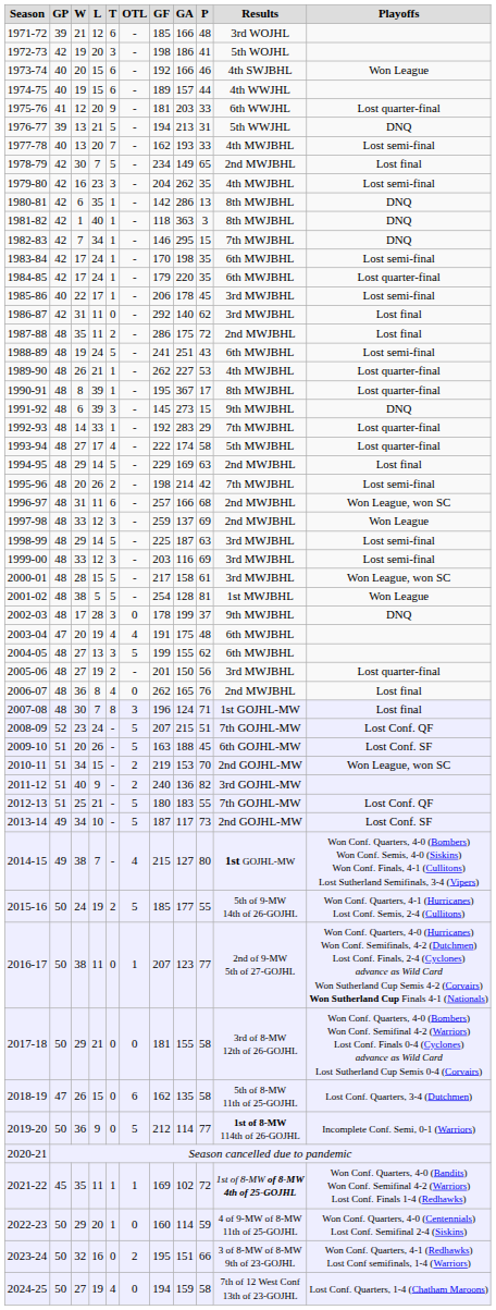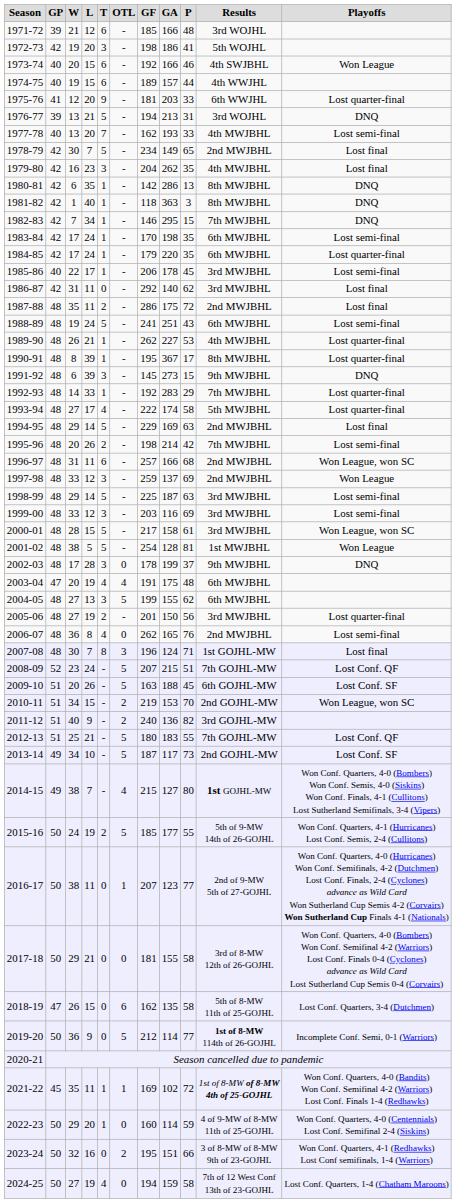 <table class="wikitable">
 <tr align="center"  bgcolor="#dddddd">
 <td><strong>Season</strong></td>
 <td><strong>GP</strong></td>
 <td><strong>W</strong></td>
 <td><strong>L</strong></td>
 <td><strong>T</strong></td>
 <td><strong>OTL</strong></td>
 <td><strong>GF</strong></td>
 <td><strong>GA</strong></td>
 <td><strong>P</strong></td>
 <td><strong>Results</strong></td>
 <td><strong>Playoffs</strong></td>
 </tr>
 <tr align="center">
 <td>1971-72</td>
 <td>39</td>
 <td>21</td>
 <td>12</td>
 <td>6</td>
 <td>-</td>
 <td>185</td>
 <td>166</td>
 <td>48</td>
 <td>3rd WOJHL</td>
 <td></td>
 </tr>
 <tr align="center">
 <td>1972-73</td>
 <td>42</td>
 <td>19</td>
 <td>20</td>
 <td>3</td>
 <td>-</td>
 <td>198</td>
 <td>186</td>
 <td>41</td>
 <td>5th WOJHL</td>
 <td></td>
 </tr>
 <tr align="center">
 <td>1973-74</td>
 <td>40</td>
 <td>20</td>
 <td>15</td>
 <td>6</td>
 <td>-</td>
 <td>192</td>
 <td>166</td>
 <td>46</td>
 <td>4th SWJBHL</td>
 <td>Won League</td>
 </tr>
 <tr align="center">
 <td>1974-75</td>
 <td>40</td>
 <td>19</td>
 <td>15</td>
 <td>6</td>
 <td>-</td>
 <td>189</td>
 <td>157</td>
 <td>44</td>
 <td>4th WWJHL</td>
 <td></td>
 </tr>
 <tr align="center">
 <td>1975-76</td>
 <td>41</td>
 <td>12</td>
 <td>20</td>
 <td>9</td>
 <td>-</td>
 <td>181</td>
 <td>203</td>
 <td>33</td>
 <td>6th WWJHL</td>
 <td>Lost quarter-final</td>
 </tr>
 <tr align="center">
 <td>1976-77</td>
 <td>39</td>
 <td>13</td>
 <td>21</td>
 <td>5</td>
 <td>-</td>
 <td>194</td>
 <td>213</td>
 <td>31</td>
-<td>5th WWJHL</td>
+<td>3rd WOJHL</td>
 <td>DNQ</td>
 </tr>
 <tr align="center">
 <td>1977-78</td>
 <td>40</td>
 <td>13</td>
 <td>20</td>
 <td>7</td>
 <td>-</td>
 <td>162</td>
 <td>193</td>
 <td>33</td>
 <td>4th MWJBHL</td>
 <td>Lost semi-final</td>
 </tr>
 <tr align="center">
 <td>1978-79</td>
 <td>42</td>
 <td>30</td>
 <td>7</td>
 <td>5</td>
 <td>-</td>
 <td>234</td>
 <td>149</td>
 <td>65</td>
 <td>2nd MWJBHL</td>
 <td>Lost final</td>
 </tr>
 <tr align="center">
 <td>1979-80</td>
 <td>42</td>
 <td>16</td>
 <td>23</td>
 <td>3</td>
 <td>-</td>
 <td>204</td>
 <td>262</td>
 <td>35</td>
 <td>4th MWJBHL</td>
-<td>Lost semi-final</td>
+<td>Lost final</td>
 </tr>
 <tr align="center">
 <td>1980-81</td>
 <td>42</td>
 <td>6</td>
 <td>35</td>
 <td>1</td>
 <td>-</td>
 <td>142</td>
 <td>286</td>
 <td>13</td>
 <td>8th MWJBHL</td>
 <td>DNQ</td>
 </tr>
 <tr align="center">
 <td>1981-82</td>
 <td>42</td>
 <td>1</td>
 <td>40</td>
 <td>1</td>
 <td>-</td>
 <td>118</td>
 <td>363</td>
 <td>3</td>
 <td>8th MWJBHL</td>
 <td>DNQ</td>
 </tr>
 <tr align="center">
 <td>1982-83</td>
 <td>42</td>
 <td>7</td>
 <td>34</td>
 <td>1</td>
 <td>-</td>
 <td>146</td>
 <td>295</td>
 <td>15</td>
 <td>7th MWJBHL</td>
 <td>DNQ</td>
 </tr>
 <tr align="center">
 <td>1983-84</td>
 <td>42</td>
 <td>17</td>
 <td>24</td>
 <td>1</td>
 <td>-</td>
 <td>170</td>
 <td>198</td>
 <td>35</td>
 <td>6th MWJBHL</td>
 <td>Lost semi-final</td>
 </tr>
 <tr align="center">
 <td>1984-85</td>
 <td>42</td>
 <td>17</td>
 <td>24</td>
 <td>1</td>
 <td>-</td>
 <td>179</td>
 <td>220</td>
 <td>35</td>
 <td>6th MWJBHL</td>
 <td>Lost quarter-final</td>
 </tr>
 <tr align="center">
 <td>1985-86</td>
 <td>40</td>
 <td>22</td>
 <td>17</td>
 <td>1</td>
 <td>-</td>
 <td>206</td>
 <td>178</td>
 <td>45</td>
 <td>3rd MWJBHL</td>
 <td>Lost semi-final</td>
 </tr>
 <tr align="center">
 <td>1986-87</td>
 <td>42</td>
 <td>31</td>
 <td>11</td>
 <td>0</td>
 <td>-</td>
 <td>292</td>
 <td>140</td>
 <td>62</td>
 <td>3rd MWJBHL</td>
 <td>Lost final</td>
 </tr>
 <tr align="center">
 <td>1987-88</td>
 <td>48</td>
 <td>35</td>
 <td>11</td>
 <td>2</td>
 <td>-</td>
 <td>286</td>
 <td>175</td>
 <td>72</td>
 <td>2nd MWJBHL</td>
 <td>Lost final</td>
 </tr>
 <tr align="center">
 <td>1988-89</td>
 <td>48</td>
 <td>19</td>
 <td>24</td>
 <td>5</td>
 <td>-</td>
 <td>241</td>
 <td>251</td>
 <td>43</td>
 <td>6th MWJBHL</td>
 <td>Lost semi-final</td>
 </tr>
 <tr align="center">
 <td>1989-90</td>
 <td>48</td>
 <td>26</td>
 <td>21</td>
 <td>1</td>
 <td>-</td>
 <td>262</td>
 <td>227</td>
 <td>53</td>
 <td>4th MWJBHL</td>
 <td>Lost quarter-final</td>
 </tr>
 <tr align="center">
 <td>1990-91</td>
 <td>48</td>
 <td>8</td>
 <td>39</td>
 <td>1</td>
 <td>-</td>
 <td>195</td>
 <td>367</td>
 <td>17</td>
 <td>8th MWJBHL</td>
 <td>Lost quarter-final</td>
 </tr>
 <tr align="center">
 <td>1991-92</td>
 <td>48</td>
 <td>6</td>
 <td>39</td>
 <td>3</td>
 <td>-</td>
 <td>145</td>
 <td>273</td>
 <td>15</td>
 <td>9th MWJBHL</td>
 <td>DNQ</td>
 </tr>
 <tr align="center">
 <td>1992-93</td>
 <td>48</td>
 <td>14</td>
 <td>33</td>
 <td>1</td>
 <td>-</td>
 <td>192</td>
 <td>283</td>
 <td>29</td>
 <td>7th MWJBHL</td>
 <td>Lost quarter-final</td>
 </tr>
 <tr align="center">
 <td>1993-94</td>
 <td>48</td>
 <td>27</td>
 <td>17</td>
 <td>4</td>
 <td>-</td>
 <td>222</td>
 <td>174</td>
 <td>58</td>
 <td>5th MWJBHL</td>
 <td>Lost quarter-final</td>
 </tr>
 <tr align="center">
 <td>1994-95</td>
 <td>48</td>
 <td>29</td>
 <td>14</td>
 <td>5</td>
 <td>-</td>
 <td>229</td>
 <td>169</td>
 <td>63</td>
 <td>2nd MWJBHL</td>
 <td>Lost final</td>
 </tr>
 <tr align="center">
 <td>1995-96</td>
 <td>48</td>
 <td>20</td>
 <td>26</td>
 <td>2</td>
 <td>-</td>
 <td>198</td>
 <td>214</td>
 <td>42</td>
 <td>7th MWJBHL</td>
 <td>Lost semi-final</td>
 </tr>
 <tr align="center">
 <td>1996-97</td>
 <td>48</td>
 <td>31</td>
 <td>11</td>
 <td>6</td>
 <td>-</td>
 <td>257</td>
 <td>166</td>
 <td>68</td>
 <td>2nd MWJBHL</td>
 <td>Won League, won SC</td>
 </tr>
 <tr align="center">
 <td>1997-98</td>
 <td>48</td>
 <td>33</td>
 <td>12</td>
 <td>3</td>
 <td>-</td>
 <td>259</td>
 <td>137</td>
 <td>69</td>
 <td>2nd MWJBHL</td>
 <td>Won League</td>
 </tr>
 <tr align="center">
 <td>1998-99</td>
 <td>48</td>
 <td>29</td>
 <td>14</td>
 <td>5</td>
 <td>-</td>
 <td>225</td>
 <td>187</td>
 <td>63</td>
 <td>3rd MWJBHL</td>
 <td>Lost semi-final</td>
 </tr>
 <tr align="center">
 <td>1999-00</td>
 <td>48</td>
 <td>33</td>
 <td>12</td>
 <td>3</td>
 <td>-</td>
 <td>203</td>
 <td>116</td>
 <td>69</td>
 <td>3rd MWJBHL</td>
 <td>Lost semi-final</td>
 </tr>
 <tr align="center">
 <td>2000-01</td>
 <td>48</td>
 <td>28</td>
 <td>15</td>
 <td>5</td>
 <td>-</td>
 <td>217</td>
 <td>158</td>
 <td>61</td>
 <td>3rd MWJBHL</td>
 <td>Won League, won SC</td>
 </tr>
 <tr align="center">
 <td>2001-02</td>
 <td>48</td>
 <td>38</td>
 <td>5</td>
 <td>5</td>
 <td>-</td>
 <td>254</td>
 <td>128</td>
 <td>81</td>
 <td>1st MWJBHL</td>
 <td>Won League</td>
 </tr>
 <tr align="center">
 <td>2002-03</td>
 <td>48</td>
 <td>17</td>
 <td>28</td>
 <td>3</td>
 <td>0</td>
 <td>178</td>
 <td>199</td>
 <td>37</td>
 <td>9th MWJBHL</td>
 <td>DNQ</td>
 </tr>
 <tr align="center">
 <td>2003-04</td>
 <td>47</td>
 <td>20</td>
 <td>19</td>
 <td>4</td>
 <td>4</td>
 <td>191</td>
 <td>175</td>
 <td>48</td>
 <td>6th MWJBHL</td>
 <td></td>
 </tr>
 <tr align="center">
 <td>2004-05</td>
 <td>48</td>
 <td>27</td>
 <td>13</td>
 <td>3</td>
 <td>5</td>
 <td>199</td>
 <td>155</td>
 <td>62</td>
 <td>6th MWJBHL</td>
 <td></td>
 </tr>
 <tr align="center">
 <td>2005-06</td>
 <td>48</td>
 <td>27</td>
 <td>19</td>
 <td>2</td>
 <td>-</td>
 <td>201</td>
 <td>150</td>
 <td>56</td>
 <td>3rd MWJBHL</td>
 <td>Lost quarter-final</td>
 </tr>
 <tr align="center">
 <td>2006-07</td>
 <td>48</td>
 <td>36</td>
 <td>8</td>
 <td>4</td>
 <td>0</td>
 <td>262</td>
 <td>165</td>
 <td>76</td>
 <td>2nd MWJBHL</td>
-<td>Lost final</td>
+<td>Lost semi-final</td>
 </tr>
 <tr align="center" bgcolor="#eeeeff">
 <td>2007-08</td>
 <td>48</td>
 <td>30</td>
 <td>7</td>
 <td>8</td>
 <td>3</td>
 <td>196</td>
 <td>124</td>
 <td>71</td>
 <td>1st GOJHL-MW</td>
 <td>Lost final</td>
 </tr>
 <tr align="center" bgcolor="#eeeeff">
 <td>2008-09</td>
 <td>52</td>
 <td>23</td>
 <td>24</td>
 <td>-</td>
 <td>5</td>
 <td>207</td>
 <td>215</td>
 <td>51</td>
 <td>7th GOJHL-MW</td>
 <td>Lost Conf. QF</td>
 </tr>
 <tr align="center" bgcolor="#eeeeff">
 <td>2009-10</td>
 <td>51</td>
 <td>20</td>
 <td>26</td>
 <td>-</td>
 <td>5</td>
 <td>163</td>
 <td>188</td>
 <td>45</td>
 <td>6th GOJHL-MW</td>
 <td>Lost Conf. SF</td>
 </tr>
 <tr align="center" bgcolor="#eeeeff">
 <td>2010-11</td>
 <td>51</td>
 <td>34</td>
 <td>15</td>
 <td>-</td>
 <td>2</td>
 <td>219</td>
 <td>153</td>
 <td>70</td>
 <td>2nd GOJHL-MW</td>
 <td>Won League, won SC</td>
 </tr>
 <tr align="center" bgcolor="#eeeeff">
 <td>2011-12</td>
 <td>51</td>
 <td>40</td>
 <td>9</td>
 <td>-</td>
 <td>2</td>
 <td>240</td>
 <td>136</td>
 <td>82</td>
 <td>3rd GOJHL-MW</td>
 <td></td>
 </tr>
 <tr align="center" bgcolor="#eeeeff">
 <td>2012-13</td>
 <td>51</td>
 <td>25</td>
 <td>21</td>
 <td>-</td>
 <td>5</td>
 <td>180</td>
 <td>183</td>
 <td>55</td>
 <td>7th GOJHL-MW</td>
 <td>Lost Conf. QF</td>
 </tr>
 <tr align="center" bgcolor="#eeeeff">
 <td>2013-14</td>
 <td>49</td>
 <td>34</td>
 <td>10</td>
 <td>-</td>
 <td>5</td>
 <td>187</td>
 <td>117</td>
 <td>73</td>
 <td>2nd GOJHL-MW</td>
 <td>Lost Conf. SF</td>
 </tr>
 <tr align="center" bgcolor="#eeeeff">
 <td>2014-15</td>
 <td>49</td>
 <td>38</td>
 <td>7</td>
 <td>-</td>
 <td>4</td>
 <td>215</td>
 <td>127</td>
 <td>80</td>
 <td><strong>1st</strong> <small>GOJHL-MW</small></td>
 <td><small>Won Conf. Quarters, 4-0 (<a href='#'>Bombers</a>)<br>Won Conf. Semis, 4-0 (<a href='#'>Siskins</a>)<br>Won Conf. Finals, 4-1 (<a href='#'>Cullitons</a>)<br>Lost Sutherland Semifinals, 3-4 (<a href='#'>Vipers</a>)</small></td>
 </tr>
 <tr align="center" bgcolor="#eeeeff">
 <td>2015-16</td>
 <td>50</td>
 <td>24</td>
 <td>19</td>
 <td>2</td>
 <td>5</td>
 <td>185</td>
 <td>177</td>
 <td>55</td>
 <td><small>5th of 9-MW<br>14th of 26-GOJHL</small></td>
 <td><small>Won Conf. Quarters, 4-1 (<a href='#'>Hurricanes</a>)<br>Lost Conf. Semis, 2-4 (<a href='#'>Cullitons</a>)</small></td>
 </tr>
 <tr align="center" bgcolor="#eeeeff">
 <td>2016-17</td>
 <td>50</td>
 <td>38</td>
 <td>11</td>
 <td>0</td>
 <td>1</td>
 <td>207</td>
 <td>123</td>
 <td>77</td>
 <td><small>2nd of 9-MW<br>5th of 27-GOJHL </small></td>
 <td><small>Won Conf. Quarters, 4-0 (<a href='#'>Hurricanes</a>)<br>Won Conf. Semifinals, 4-2 (<a href='#'>Dutchmen</a>)<br>Lost Conf. Finals, 2-4 (<a href='#'>Cyclones</a>)<br><em>advance as Wild Card</em><br>Won Sutherland Cup Semis 4-2 (<a href='#'>Corvairs</a>)<br><strong>Won Sutherland Cup</strong> Finals 4-1 (<a href='#'>Nationals</a>)</small></td>
 </tr>
 <tr align="center" bgcolor="#eeeeff">
 <td>2017-18</td>
 <td>50</td>
 <td>29</td>
 <td>21</td>
 <td>0</td>
 <td>0</td>
 <td>181</td>
 <td>155</td>
 <td>58</td>
 <td><small>3rd of 8-MW<br>12th of 26-GOJHL </small></td>
 <td><small>Won Conf. Quarters, 4-0 (<a href='#'>Bombers</a>)<br>Won Conf. Semifinal 4-2 (<a href='#'>Warriors</a>)<br>Lost Conf. Finals 0-4 (<a href='#'>Cyclones</a>)<br><em>advance as Wild Card</em><br>Lost Sutherland Cup Semis 0-4 (<a href='#'>Corvairs</a>)</small></td>
 </tr>
 <tr align="center" bgcolor="#eeeeff">
 <td>2018-19</td>
 <td>47</td>
 <td>26</td>
 <td>15</td>
 <td>0</td>
 <td>6</td>
 <td>162</td>
 <td>135</td>
 <td>58</td>
 <td><small>5th of 8-MW<br>11th of 25-GOJHL </small></td>
 <td><small>Lost Conf. Quarters, 3-4 (<a href='#'>Dutchmen</a>)</small></td>
 </tr>
 <tr align="center" bgcolor="#eeeeff">
 <td>2019-20</td>
 <td>50</td>
 <td>36</td>
 <td>9</td>
 <td>0</td>
 <td>5</td>
 <td>212</td>
 <td>114</td>
 <td>77</td>
 <td><small><strong>1st of 8-MW</strong><br>114th of 26-GOJHL </small></td>
 <td><small>Incomplete Conf. Semi, 0-1 (<a href='#'>Warriors</a>)</small></td>
 </tr>
 <tr align="center" bgcolor="#eeeeff">
 <td>2020-21</td>
 <td colspan=10><em>Season cancelled due to pandemic</em></td>
 </tr>
 <tr align="center" bgcolor="#eeeeff">
 <td>2021-22</td>
 <td>45</td>
 <td>35</td>
 <td>11</td>
 <td>1</td>
 <td>1</td>
 <td>169</td>
 <td>102</td>
 <td>72</td>
 <td><small><em>1st of 8-MW<strong> of 8-MW<br>4th of 25-GOJHL </small></td>
 <td><small>Won Conf. Quarters, 4-0 (<a href='#'>Bandits</a>)<br>Won Conf. Semifinal 4-2 (<a href='#'>Warriors</a>)<br>Lost Conf. Finals 1-4 (<a href='#'>Redhawks</a>)</small></td>
 </tr>
 <tr align="center" bgcolor="#eeeeff">
 <td>2022-23</td>
 <td>50</td>
 <td>29</td>
 <td>20</td>
 <td>1</td>
 <td>0</td>
 <td>160</td>
 <td>114</td>
 <td>59</td>
 <td><small>4 of 9-MW of 8-MW<br>11th of 25-GOJHL </small></td>
 <td><small>Won Conf. Quarters, 4-0 (<a href='#'>Centennials</a>)<br>Lost Conf. Semifinal 2-4 (<a href='#'>Siskins</a>)</small></td>
 </tr>
 <tr align="center" bgcolor="#eeeeff">
 <td>2023-24</td>
 <td>50</td>
 <td>32</td>
 <td>16</td>
 <td>0</td>
 <td>2</td>
 <td>195</td>
 <td>151</td>
 <td>66</td>
 <td><small>3 of 8-MW of 8-MW<br>9th of 23-GOJHL </small></td>
 <td><small>Won Conf. Quarters, 4-1 (<a href='#'>Redhawks</a>)<br>Lost Conf semifinals, 1-4 (<a href='#'>Warriors</a>)</small></td>
 </tr>
 <tr align="center" bgcolor="#eeeeff">
 <td>2024-25</td>
 <td>50</td>
 <td>27</td>
 <td>19</td>
 <td>4</td>
 <td>0</td>
 <td>194</td>
 <td>159</td>
 <td>58</td>
 <td><small>7th of 12 West Conf<br>13th of 23-GOJHL </small></td>
 <td><small>Lost Conf. Quarters, 1-4 (<a href='#'>Chatham Maroons</a>)</small></td>
 </tr>
 </table>
